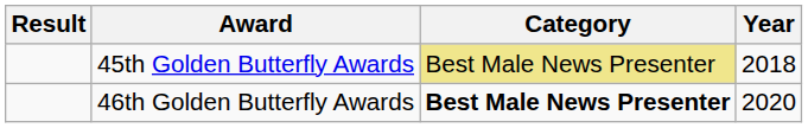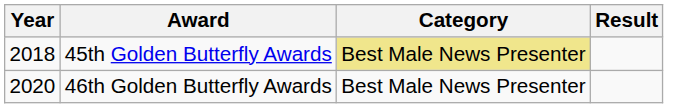 <table class="wikitable">
 <tr>
-<th>Result</th>
+<th>Year</th>
 <th>Award</th>
 <th>Category</th>
-<th>Year</th>
+<th>Result</th>
 </tr>
 <tr>
-<td></td>
+<td>2018</td>
 <td>45th <a href='#'>Golden Butterfly Awards</a></td>
 <td style="background: khaki;">Best Male News Presenter</td>
-<td>2018</td>
+<td></td>
 </tr>
 <tr>
+<td>2020</td>
+<td>46th Golden Butterfly Awards</td>
+<td>Best Male News Presenter</td>
 <td></td>
-<td>46th Golden Butterfly Awards</td>
-<td><strong>Best Male News Presenter</strong></td>
-<td>2020</td>
 </tr>
 </table>
